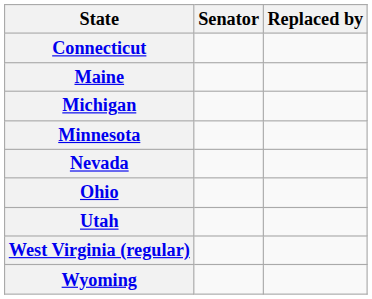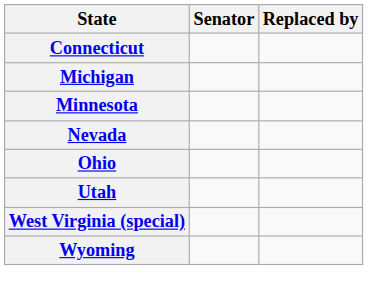 <table class="wikitable sortable plainrowheaders">
 <tr>
 <th scope="col">State</th>
 <th scope="col">Senator</th>
 <th scope="col">Replaced by</th>
 </tr>
 <tr>
 <th><a href='#'>Connecticut</a></th>
-<td></td>
-<td></td>
-</tr>
-<tr>
-<th><a href='#'>Maine</a></th>
 <td></td>
 <td></td>
 </tr>
 <tr>
 <th><a href='#'>Michigan</a></th>
 <td></td>
 <td></td>
 </tr>
 <tr>
 <th><a href='#'>Minnesota</a></th>
 <td></td>
 <td></td>
 </tr>
 <tr>
 <th><a href='#'>Nevada</a></th>
 <td></td>
 <td></td>
 </tr>
 <tr>
 <th><a href='#'>Ohio</a></th>
 <td></td>
 <td></td>
 </tr>
 <tr>
 <th><a href='#'>Utah</a></th>
 <td></td>
 <td></td>
 </tr>
 <tr>
-<th><a href='#'>West Virginia (regular)</a></th>
+<th><a href='#'>West Virginia (special)</a></th>
 <td></td>
 <td></td>
 </tr>
 <tr>
 <th><a href='#'>Wyoming</a></th>
 <td></td>
 <td></td>
 </tr>
 </table>
